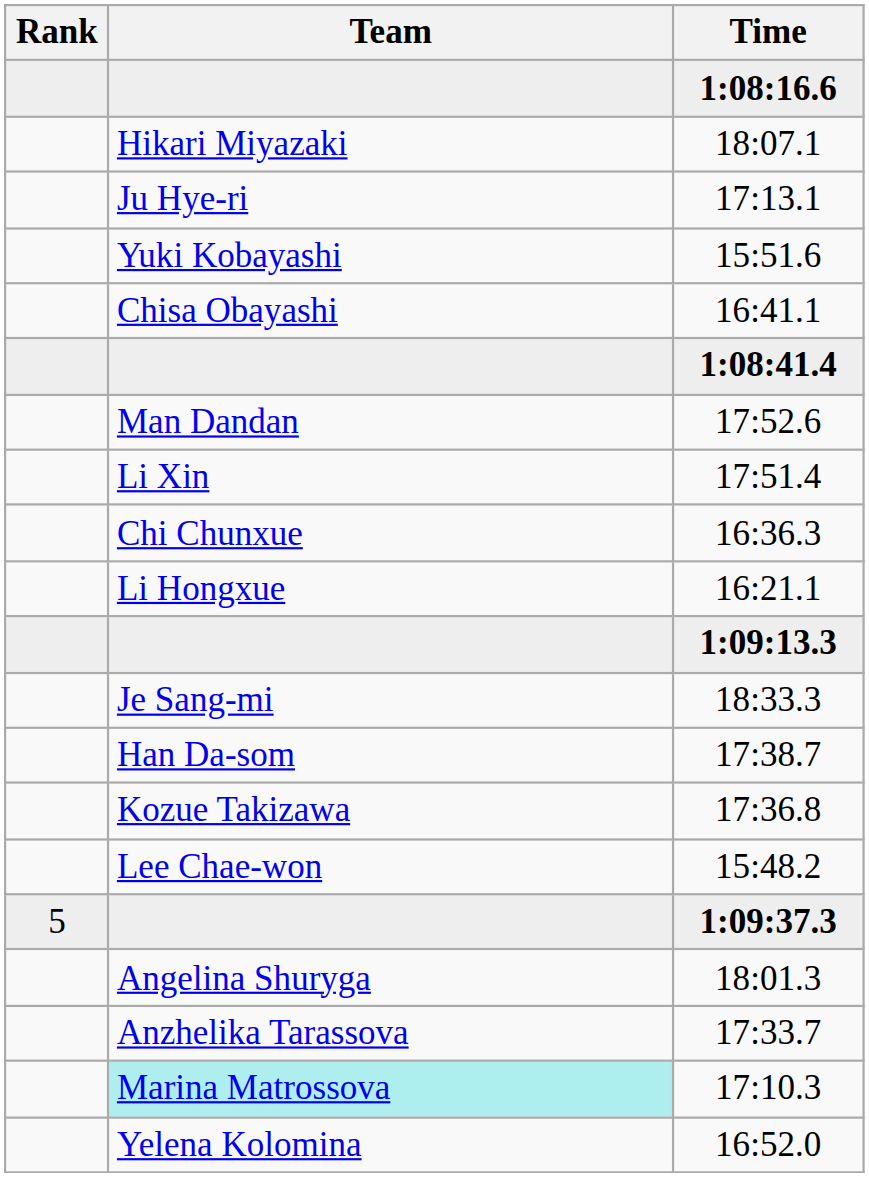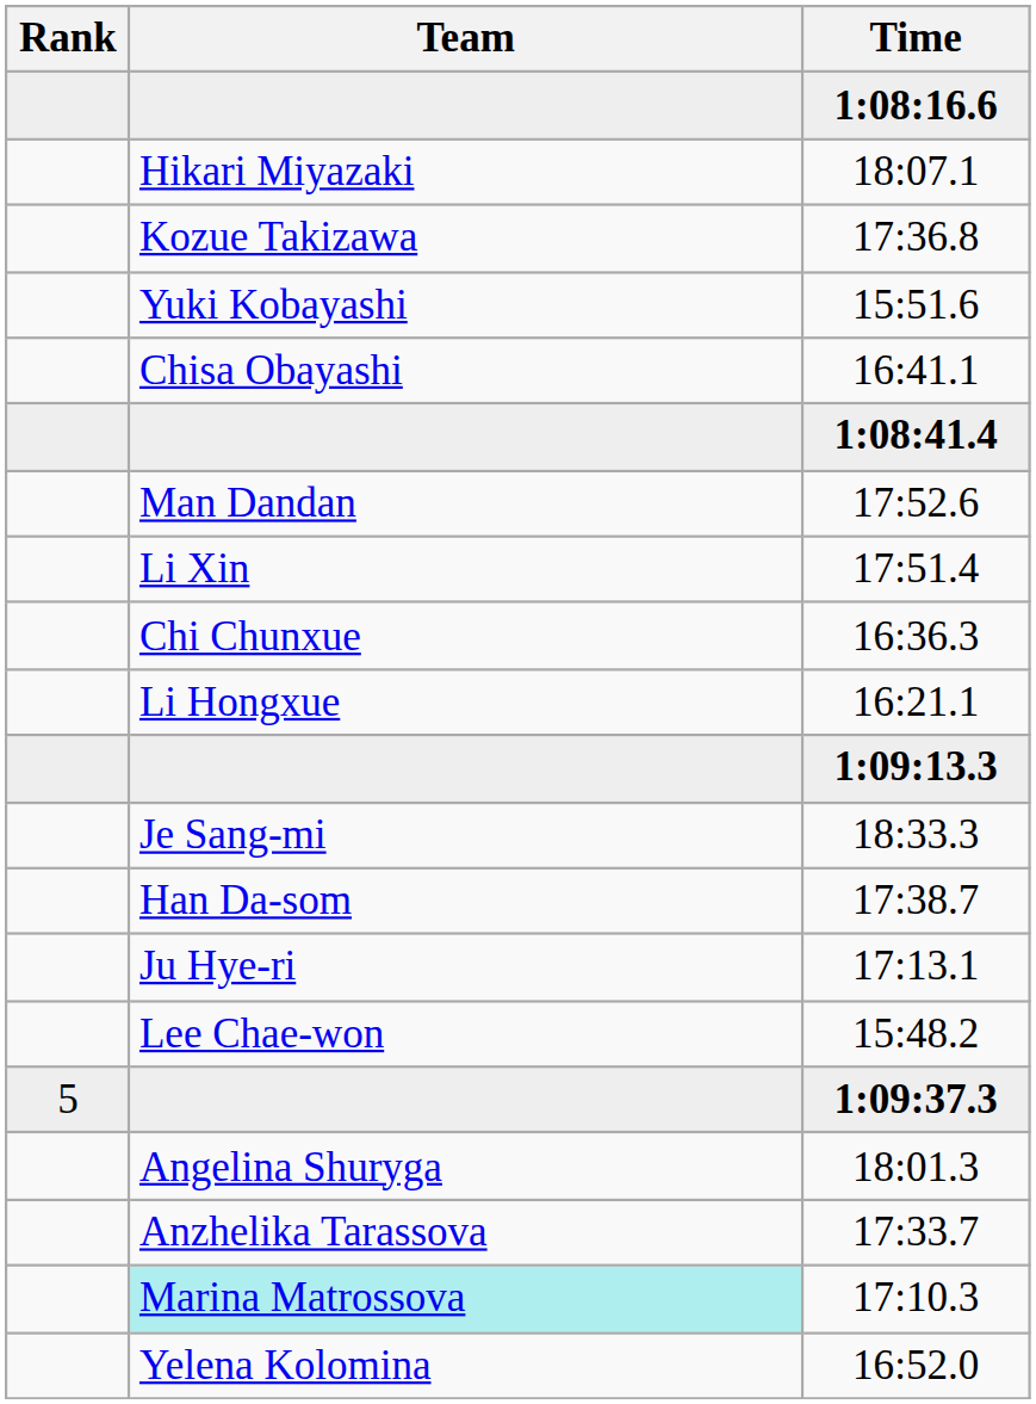 <table class=wikitable style="text-align:center">
 <tr>
 <th width=40>Rank</th>
 <th width=250>Team</th>
 <th width=80>Time</th>
 </tr>
 <tr bgcolor=eeeeee>
 <td></td>
 <td align=left></td>
 <td><strong>1:08:16.6</strong></td>
 </tr>
 <tr>
 <td></td>
 <td align=left><a href='#'>Hikari Miyazaki</a></td>
 <td>18:07.1</td>
 </tr>
 <tr>
 <td></td>
-<td align=left><a href='#'>Ju Hye-ri</a></td>
-<td>17:13.1</td>
+<td align=left><a href='#'>Kozue Takizawa</a></td>
+<td>17:36.8</td>
 </tr>
 <tr>
 <td></td>
 <td align=left><a href='#'>Yuki Kobayashi</a></td>
 <td>15:51.6</td>
 </tr>
 <tr>
 <td></td>
 <td align=left><a href='#'>Chisa Obayashi</a></td>
 <td>16:41.1</td>
 </tr>
 <tr bgcolor=eeeeee>
 <td></td>
 <td align=left></td>
 <td><strong>1:08:41.4</strong></td>
 </tr>
 <tr>
 <td></td>
 <td align=left><a href='#'>Man Dandan</a></td>
 <td>17:52.6</td>
 </tr>
 <tr>
 <td></td>
 <td align=left><a href='#'>Li Xin</a></td>
 <td>17:51.4</td>
 </tr>
 <tr>
 <td></td>
 <td align=left><a href='#'>Chi Chunxue</a></td>
 <td>16:36.3</td>
 </tr>
 <tr>
 <td></td>
 <td align=left><a href='#'>Li Hongxue</a></td>
 <td>16:21.1</td>
 </tr>
 <tr bgcolor=eeeeee>
 <td></td>
 <td align=left></td>
 <td><strong>1:09:13.3</strong></td>
 </tr>
 <tr>
 <td></td>
 <td align=left><a href='#'>Je Sang-mi</a></td>
 <td>18:33.3</td>
 </tr>
 <tr>
 <td></td>
 <td align=left><a href='#'>Han Da-som</a></td>
 <td>17:38.7</td>
 </tr>
 <tr>
 <td></td>
-<td align=left><a href='#'>Kozue Takizawa</a></td>
-<td>17:36.8</td>
+<td align=left><a href='#'>Ju Hye-ri</a></td>
+<td>17:13.1</td>
 </tr>
 <tr>
 <td></td>
 <td align=left><a href='#'>Lee Chae-won</a></td>
 <td>15:48.2</td>
 </tr>
 <tr bgcolor=eeeeee>
 <td>5</td>
 <td align=left></td>
 <td><strong>1:09:37.3</strong></td>
 </tr>
 <tr>
 <td></td>
 <td align=left><a href='#'>Angelina Shuryga</a></td>
 <td>18:01.3</td>
 </tr>
 <tr>
 <td></td>
 <td align=left><a href='#'>Anzhelika Tarassova</a></td>
 <td>17:33.7</td>
 </tr>
 <tr>
 <td></td>
 <td align=left style="background: paleturquoise;"><a href='#'>Marina Matrossova</a></td>
 <td>17:10.3</td>
 </tr>
 <tr>
 <td></td>
 <td align=left><a href='#'>Yelena Kolomina</a></td>
 <td>16:52.0</td>
 </tr>
 </table>
